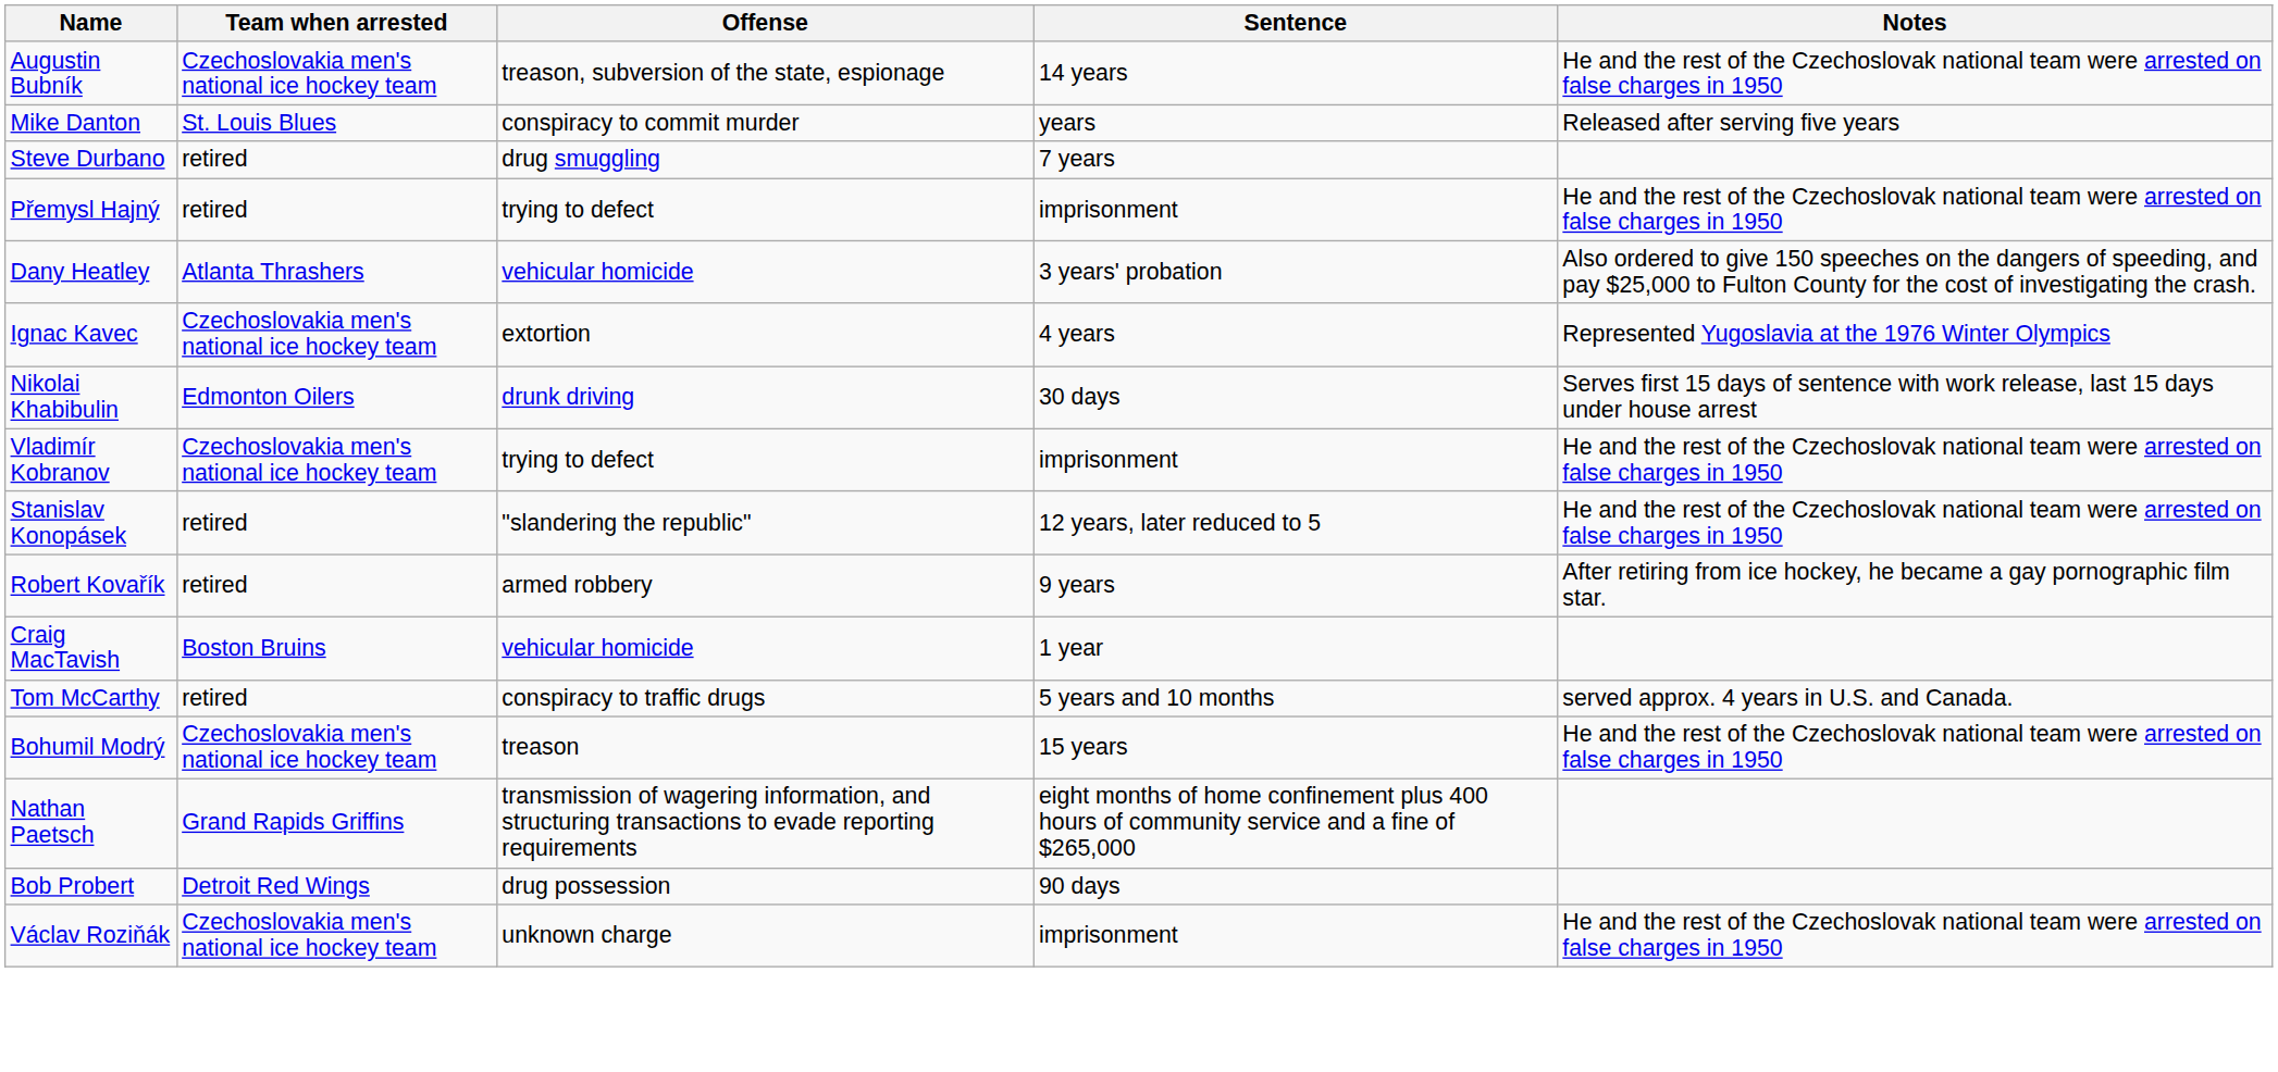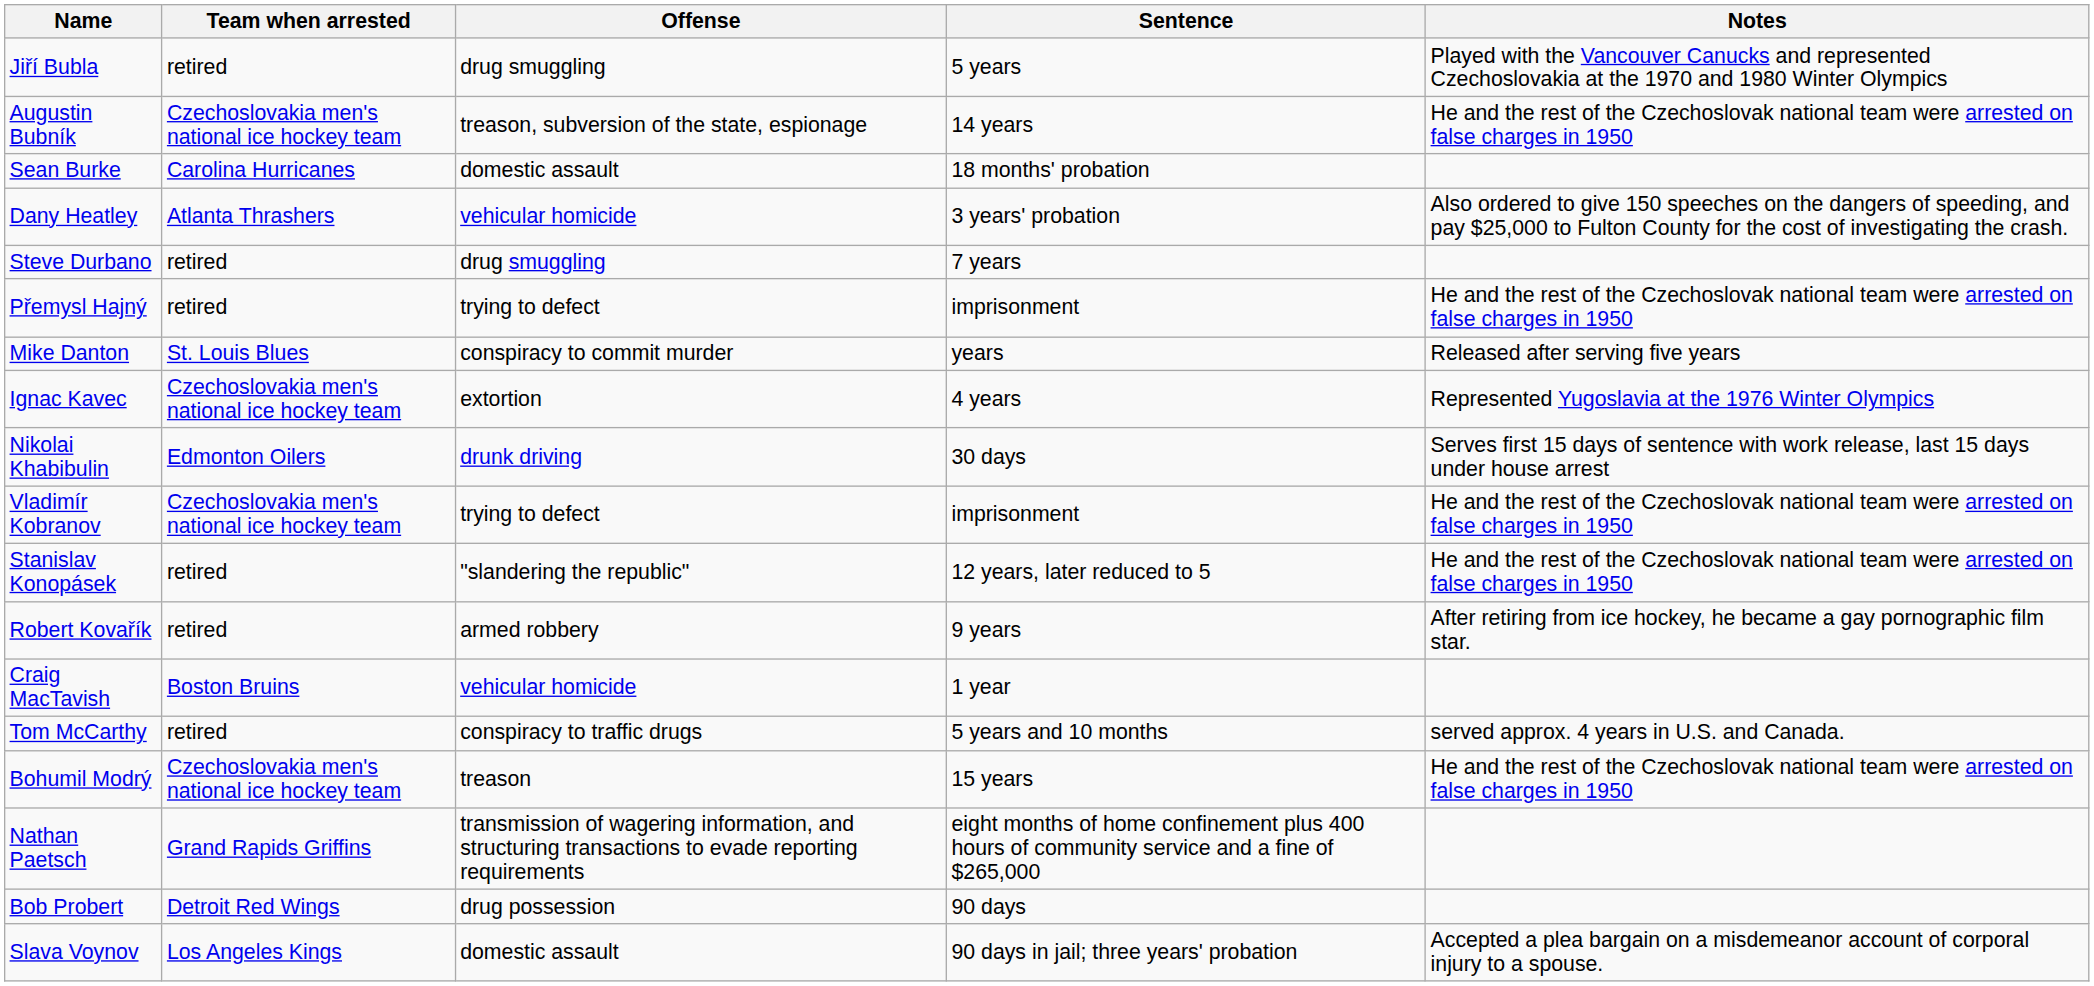 <table class="wikitable sortable">
 <tr>
 <th>Name</th>
 <th>Team when arrested</th>
 <th>Offense</th>
 <th>Sentence</th>
 <th>Notes</th>
 </tr>
 <tr>
+<td><a href='#'>Jiří Bubla</a></td>
+<td>retired</td>
+<td>drug smuggling</td>
+<td>5 years</td>
+<td>Played with the <a href='#'>Vancouver Canucks</a> and represented Czechoslovakia at the 1970 and 1980 Winter Olympics</td>
+</tr>
+<tr>
 <td><a href='#'>Augustin Bubník</a></td>
 <td><a href='#'>Czechoslovakia men's national ice hockey team</a></td>
 <td>treason, subversion of the state, espionage</td>
 <td>14 years</td>
 <td>He and the rest of the Czechoslovak national team were <a href='#'>arrested on false charges in 1950</a></td>
 </tr>
 <tr>
-<td><a href='#'>Mike Danton</a></td>
-<td><a href='#'>St. Louis Blues</a></td>
-<td>conspiracy to commit murder</td>
-<td> years</td>
-<td>Released after serving five years</td>
+<td><a href='#'>Sean Burke</a></td>
+<td><a href='#'>Carolina Hurricanes</a></td>
+<td>domestic assault</td>
+<td>18 months' probation</td>
+<td></td>
+</tr>
+<tr>
+<td><a href='#'>Dany Heatley</a></td>
+<td><a href='#'>Atlanta Thrashers</a></td>
+<td><a href='#'>vehicular homicide</a></td>
+<td>3 years' probation</td>
+<td>Also ordered to give 150 speeches on the dangers of speeding, and pay $25,000 to Fulton County for the cost of investigating the crash.</td>
 </tr>
 <tr>
 <td><a href='#'>Steve Durbano</a></td>
 <td>retired</td>
 <td>drug <a href='#'>smuggling</a></td>
 <td>7 years</td>
 <td></td>
 </tr>
 <tr>
 <td><a href='#'>Přemysl Hajný</a></td>
 <td>retired</td>
 <td>trying to defect</td>
 <td>imprisonment</td>
 <td>He and the rest of the Czechoslovak national team were <a href='#'>arrested on false charges in 1950</a></td>
 </tr>
 <tr>
-<td><a href='#'>Dany Heatley</a></td>
-<td><a href='#'>Atlanta Thrashers</a></td>
-<td><a href='#'>vehicular homicide</a></td>
-<td>3 years' probation</td>
-<td>Also ordered to give 150 speeches on the dangers of speeding, and pay $25,000 to Fulton County for the cost of investigating the crash.</td>
+<td><a href='#'>Mike Danton</a></td>
+<td><a href='#'>St. Louis Blues</a></td>
+<td>conspiracy to commit murder</td>
+<td> years</td>
+<td>Released after serving five years</td>
 </tr>
 <tr>
 <td><a href='#'>Ignac Kavec</a></td>
 <td><a href='#'>Czechoslovakia men's national ice hockey team</a></td>
 <td>extortion</td>
 <td>4 years</td>
 <td>Represented <a href='#'>Yugoslavia at the 1976 Winter Olympics</a></td>
 </tr>
 <tr>
 <td><a href='#'>Nikolai Khabibulin</a></td>
 <td><a href='#'>Edmonton Oilers</a></td>
 <td><a href='#'>drunk driving</a></td>
 <td>30 days</td>
 <td>Serves first 15 days of sentence with work release, last 15 days under house arrest</td>
 </tr>
 <tr>
 <td><a href='#'>Vladimír Kobranov</a></td>
 <td><a href='#'>Czechoslovakia men's national ice hockey team</a></td>
 <td>trying to defect</td>
 <td>imprisonment</td>
 <td>He and the rest of the Czechoslovak national team were <a href='#'>arrested on false charges in 1950</a></td>
 </tr>
 <tr>
 <td><a href='#'>Stanislav Konopásek</a></td>
 <td>retired</td>
 <td>"slandering the republic"</td>
 <td>12 years, later reduced to 5</td>
 <td>He and the rest of the Czechoslovak national team were <a href='#'>arrested on false charges in 1950</a></td>
 </tr>
 <tr>
 <td><a href='#'>Robert Kovařík</a></td>
 <td>retired</td>
 <td>armed robbery</td>
 <td>9 years</td>
 <td>After retiring from ice hockey, he became a gay pornographic film star.</td>
 </tr>
 <tr>
 <td><a href='#'>Craig MacTavish</a></td>
 <td><a href='#'>Boston Bruins</a></td>
 <td><a href='#'>vehicular homicide</a></td>
 <td>1 year</td>
 <td></td>
 </tr>
 <tr>
 <td><a href='#'>Tom McCarthy</a></td>
 <td>retired</td>
 <td>conspiracy to traffic drugs</td>
 <td>5 years and 10 months</td>
 <td>served approx. 4 years in U.S. and Canada.</td>
 </tr>
 <tr>
 <td><a href='#'>Bohumil Modrý</a></td>
 <td><a href='#'>Czechoslovakia men's national ice hockey team</a></td>
 <td>treason</td>
 <td>15 years</td>
 <td>He and the rest of the Czechoslovak national team were <a href='#'>arrested on false charges in 1950</a></td>
 </tr>
 <tr>
 <td><a href='#'>Nathan Paetsch</a></td>
 <td><a href='#'>Grand Rapids Griffins</a></td>
 <td>transmission of wagering information, and structuring transactions to evade reporting requirements</td>
 <td>eight months of home confinement plus 400 hours of community service and a fine of $265,000</td>
 <td></td>
 </tr>
 <tr>
 <td><a href='#'>Bob Probert</a></td>
 <td><a href='#'>Detroit Red Wings</a></td>
 <td>drug possession</td>
 <td>90 days</td>
 <td></td>
 </tr>
 <tr>
-<td><a href='#'>Václav Roziňák</a></td>
-<td><a href='#'>Czechoslovakia men's national ice hockey team</a></td>
-<td>unknown charge</td>
-<td>imprisonment</td>
-<td>He and the rest of the Czechoslovak national team were <a href='#'>arrested on false charges in 1950</a></td>
+<td><a href='#'>Slava Voynov</a></td>
+<td><a href='#'>Los Angeles Kings</a></td>
+<td>domestic assault</td>
+<td>90 days in jail; three years' probation</td>
+<td>Accepted a plea bargain on a misdemeanor account of corporal injury to a spouse.</td>
 </tr>
 </table>
